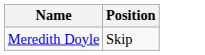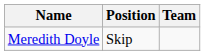 <table class="wikitable">
 <tr>
 <th><strong>Name</strong></th>
 <th><strong>Position</strong></th>
+<th><strong>Team</strong></th>
 </tr>
 <tr>
 <td><a href='#'>Meredith Doyle</a></td>
 <td>Skip</td>
+<td></td>
 </tr>
 </table>
